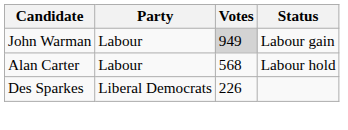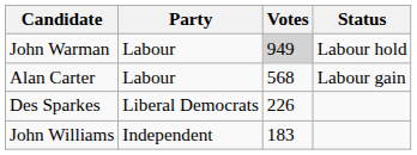 <table class="wikitable sortable">
 <tr>
 <th>Candidate</th>
 <th>Party</th>
 <th>Votes</th>
 <th>Status</th>
 </tr>
 <tr>
 <td>John Warman</td>
 <td>Labour</td>
 <td style="background: lightgrey;">949</td>
-<td>Labour gain</td>
+<td>Labour hold</td>
 </tr>
 <tr>
 <td>Alan Carter</td>
 <td>Labour</td>
 <td>568</td>
-<td>Labour hold</td>
+<td>Labour gain</td>
 </tr>
 <tr>
 <td>Des Sparkes</td>
 <td>Liberal Democrats</td>
 <td>226</td>
 <td></td>
 </tr>
+<tr>
+<td>John Williams</td>
+<td>Independent</td>
+<td>183</td>
+<td></td>
+</tr>
 </table>
